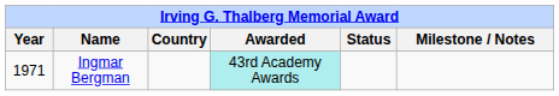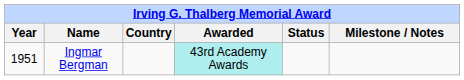 <table class="wikitable" style="text-align: center">
 <tr ---- bgcolor="#bfd7ff">
 <td colspan=6 align=center><strong><a href='#'>Irving G. Thalberg Memorial Award</a></strong></td>
 </tr>
 <tr ---- bgcolor="#ebf5ff">
 <th width="75">Year</th>
 <th width="200">Name</th>
 <th width="50">Country</th>
 <th width="350">Awarded</th>
 <th width="75">Status</th>
 <th width="450">Milestone / Notes</th>
 </tr>
 <tr>
-<td style="text-align: center">1971</td>
+<td style="text-align: center">1951</td>
 <td><a href='#'>Ingmar Bergman</a></td>
 <td style="text-align: center"></td>
 <td style="background: paleturquoise;">43rd Academy Awards</td>
 <td></td>
 <td></td>
 </tr>
 </table>
